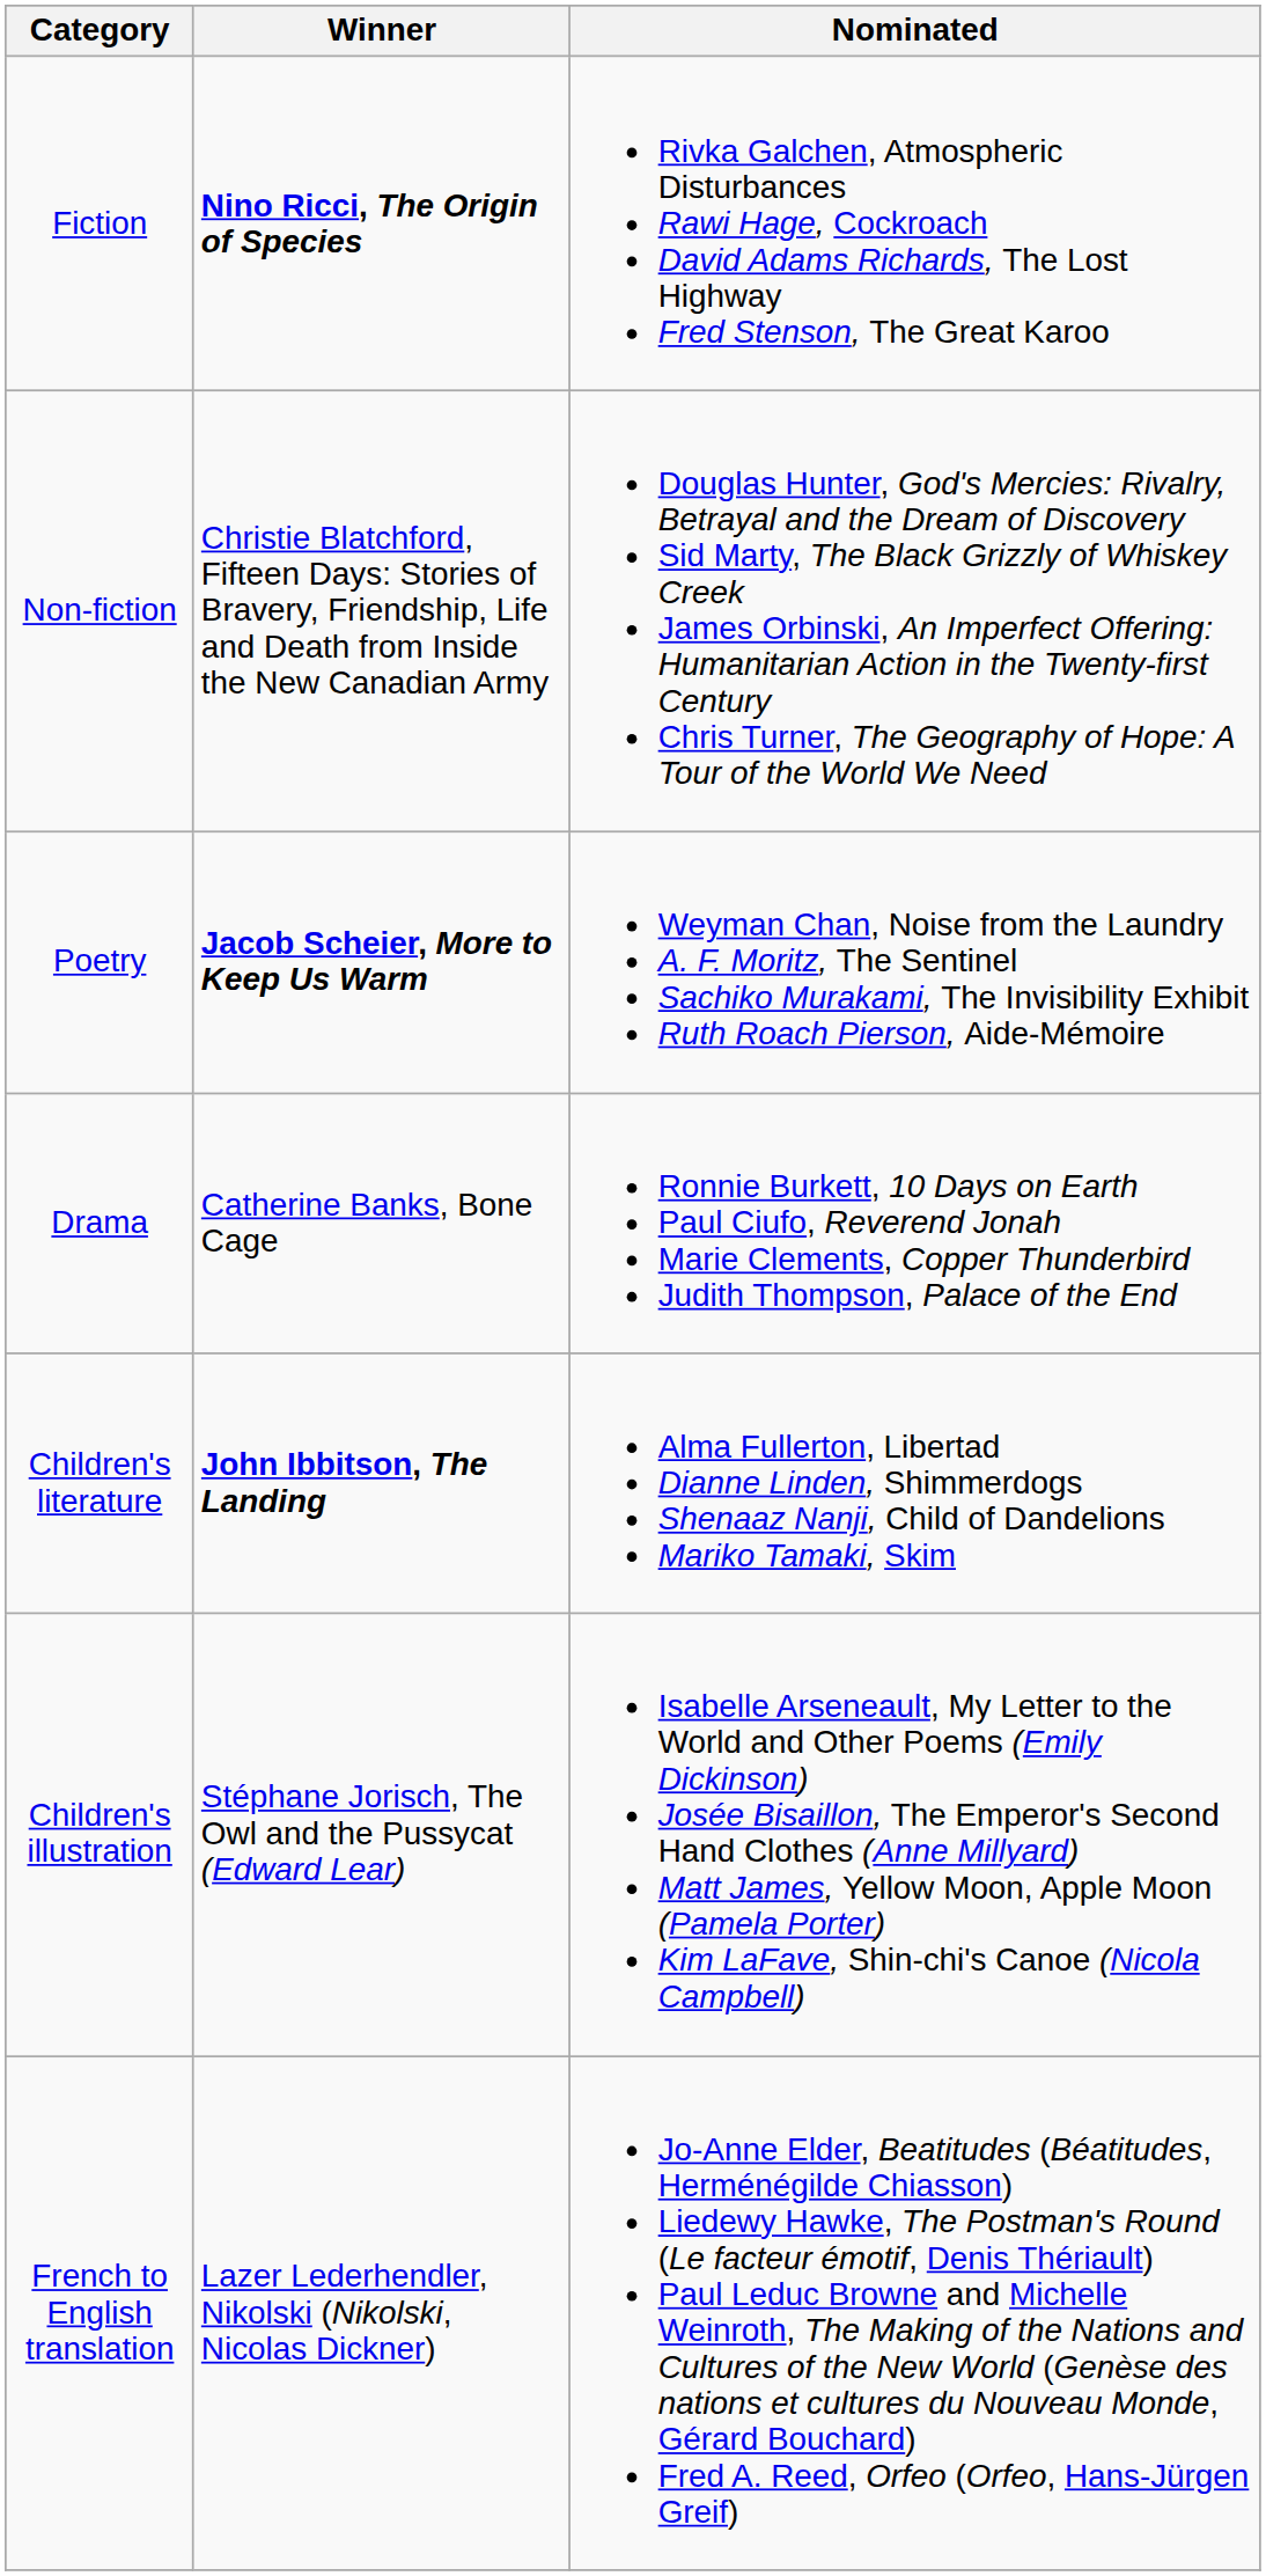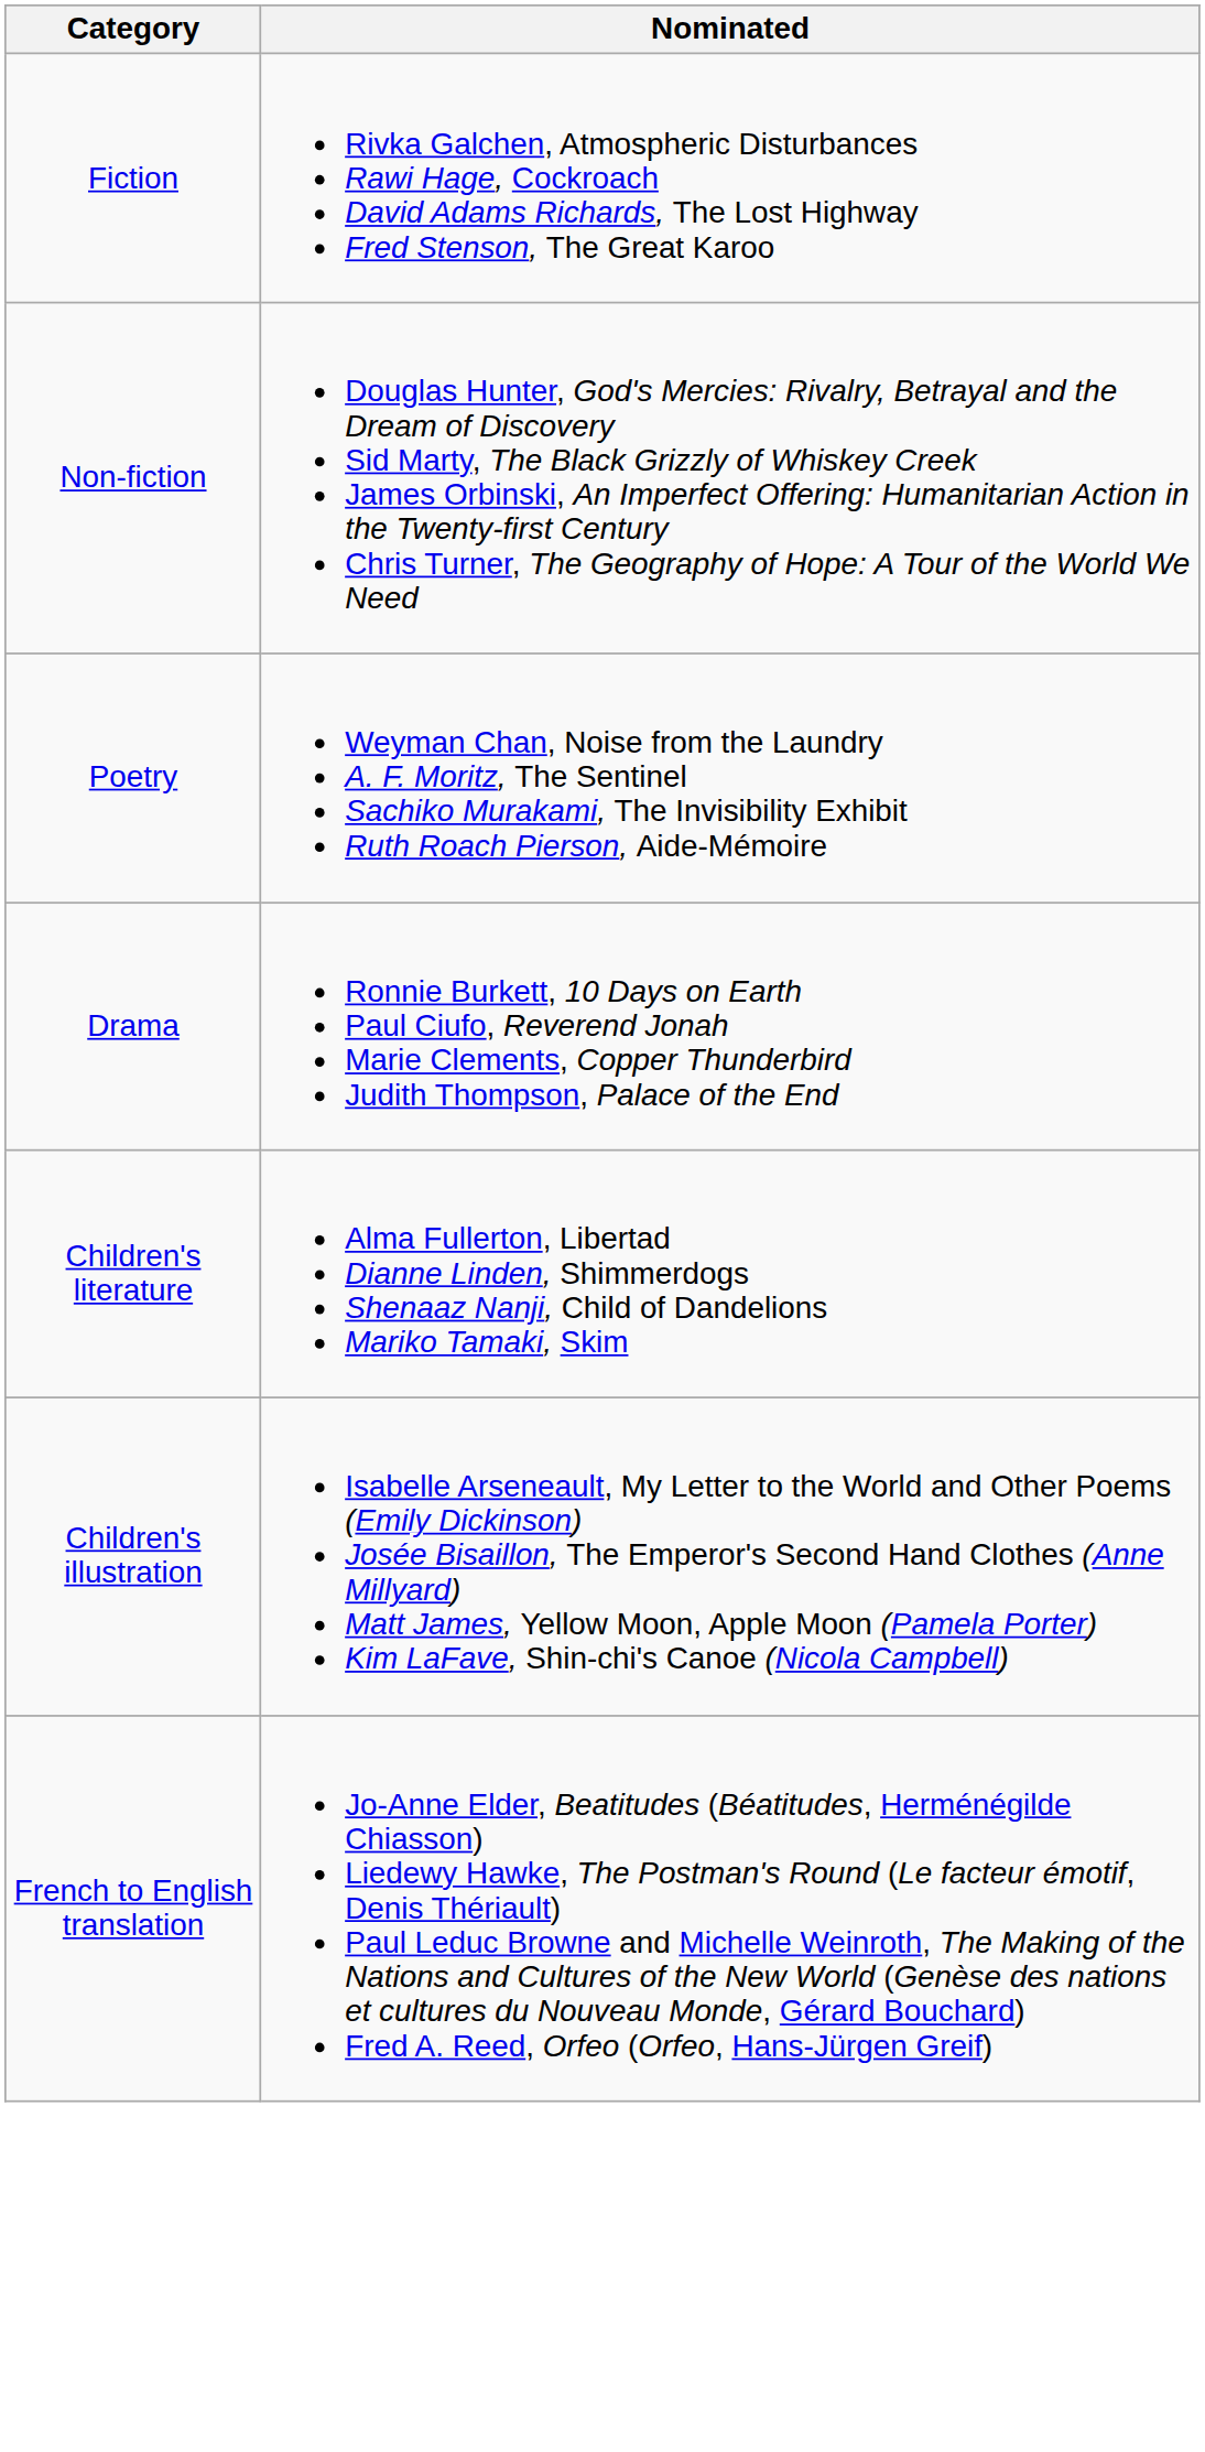 <table class="wikitable" width="100%">
 <tr>
 <th width=15%>Category</th>
-<th width=30%>Winner</th>
 <th width=55%>Nominated</th>
 </tr>
 <tr>
 <td align="center"><a href='#'>Fiction</a></td>
-<td> <strong><a href='#'>Nino Ricci</a>, <em>The Origin of Species<strong><em></td>
 <td><br><ul><li><a href='#'>Rivka Galchen</a>, </em>Atmospheric Disturbances<em></li><li><a href='#'>Rawi Hage</a>, </em><a href='#'>Cockroach</a><em></li><li><a href='#'>David Adams Richards</a>, </em>The Lost Highway<em></li><li><a href='#'>Fred Stenson</a>, </em>The Great Karoo<em></li></ul></td>
 </tr>
 <tr>
 <td align="center"><a href='#'>Non-fiction</a></td>
-<td> </strong><a href='#'>Christie Blatchford</a>, </em>Fifteen Days: Stories of Bravery, Friendship, Life and Death from Inside the New Canadian Army</em></strong></td>
 <td><br><ul><li><a href='#'>Douglas Hunter</a>, <em>God's Mercies: Rivalry, Betrayal and the Dream of Discovery</em></li><li><a href='#'>Sid Marty</a>, <em>The Black Grizzly of Whiskey Creek</em></li><li><a href='#'>James Orbinski</a>, <em>An Imperfect Offering: Humanitarian Action in the Twenty-first Century</em></li><li><a href='#'>Chris Turner</a>, <em>The Geography of Hope: A Tour of the World We Need</em></li></ul></td>
 </tr>
 <tr>
 <td align="center"><a href='#'>Poetry</a></td>
-<td> <strong><a href='#'>Jacob Scheier</a>, <em>More to Keep Us Warm<strong><em></td>
 <td><br><ul><li><a href='#'>Weyman Chan</a>, </em>Noise from the Laundry<em></li><li><a href='#'>A. F. Moritz</a>, </em>The Sentinel<em></li><li><a href='#'>Sachiko Murakami</a>, </em>The Invisibility Exhibit<em></li><li><a href='#'>Ruth Roach Pierson</a>, </em>Aide-Mémoire<em></li></ul></td>
 </tr>
 <tr>
 <td align="center"><a href='#'>Drama</a></td>
-<td> </strong><a href='#'>Catherine Banks</a>, </em>Bone Cage</em></strong></td>
 <td><br><ul><li><a href='#'>Ronnie Burkett</a>, <em>10 Days on Earth</em></li><li><a href='#'>Paul Ciufo</a>, <em>Reverend Jonah</em></li><li><a href='#'>Marie Clements</a>, <em>Copper Thunderbird</em></li><li><a href='#'>Judith Thompson</a>, <em>Palace of the End</em></li></ul></td>
 </tr>
 <tr>
 <td align="center"><a href='#'>Children's literature</a></td>
-<td> <strong><a href='#'>John Ibbitson</a>, <em>The Landing<strong><em></td>
 <td><br><ul><li><a href='#'>Alma Fullerton</a>, </em>Libertad<em></li><li><a href='#'>Dianne Linden</a>, </em>Shimmerdogs<em></li><li><a href='#'>Shenaaz Nanji</a>, </em>Child of Dandelions<em></li><li><a href='#'>Mariko Tamaki</a>, </em><a href='#'>Skim</a><em></li></ul></td>
 </tr>
 <tr>
 <td align="center"><a href='#'>Children's illustration</a></td>
-<td> </strong><a href='#'>Stéphane Jorisch</a>, </em>The Owl and the Pussycat<em> (<a href='#'>Edward Lear</a>)<strong></td>
 <td><br><ul><li><a href='#'>Isabelle Arseneault</a>, </em>My Letter to the World and Other Poems<em> (<a href='#'>Emily Dickinson</a>)</li><li><a href='#'>Josée Bisaillon</a>, </em>The Emperor's Second Hand Clothes<em> (<a href='#'>Anne Millyard</a>)</li><li><a href='#'>Matt James</a>, </em>Yellow Moon, Apple Moon<em> (<a href='#'>Pamela Porter</a>)</li><li><a href='#'>Kim LaFave</a>, </em>Shin-chi's Canoe<em> (<a href='#'>Nicola Campbell</a>)</li></ul></td>
 </tr>
 <tr>
 <td align="center"><a href='#'>French to English translation</a></td>
-<td> </strong><a href='#'>Lazer Lederhendler</a>, </em><a href='#'>Nikolski</a></em></strong> (<em>Nikolski</em>, <a href='#'>Nicolas Dickner</a>)</td>
 <td><br><ul><li><a href='#'>Jo-Anne Elder</a>, <em>Beatitudes</em> (<em>Béatitudes</em>, <a href='#'>Herménégilde Chiasson</a>)</li><li><a href='#'>Liedewy Hawke</a>, <em>The Postman's Round</em> (<em>Le facteur émotif</em>, <a href='#'>Denis Thériault</a>)</li><li><a href='#'>Paul Leduc Browne</a> and <a href='#'>Michelle Weinroth</a>, <em>The Making of the Nations and Cultures of the New World</em> (<em>Genèse des nations et cultures du Nouveau Monde</em>, <a href='#'>Gérard Bouchard</a>)</li><li><a href='#'>Fred A. Reed</a>, <em>Orfeo</em> (<em>Orfeo</em>, <a href='#'>Hans-Jürgen Greif</a>)</li></ul></td>
 </tr>
 </table>
